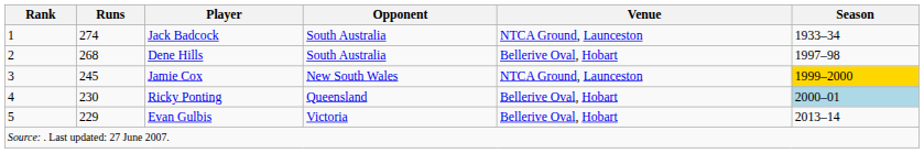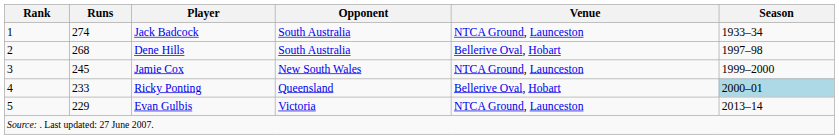 <table class="wikitable" style="width:90%;">
 <tr>
 <th>Rank</th>
 <th>Runs</th>
 <th>Player</th>
 <th>Opponent</th>
 <th>Venue</th>
 <th>Season</th>
 </tr>
 <tr>
 <td>1</td>
 <td>274</td>
 <td><a href='#'>Jack Badcock</a></td>
 <td><a href='#'>South Australia</a></td>
 <td><a href='#'>NTCA Ground</a>, <a href='#'>Launceston</a></td>
 <td>1933–34</td>
 </tr>
 <tr>
 <td>2</td>
 <td>268</td>
 <td><a href='#'>Dene Hills</a></td>
 <td><a href='#'>South Australia</a></td>
 <td><a href='#'>Bellerive Oval</a>, <a href='#'>Hobart</a></td>
 <td>1997–98</td>
 </tr>
 <tr>
 <td>3</td>
 <td>245</td>
 <td><a href='#'>Jamie Cox</a></td>
 <td><a href='#'>New South Wales</a></td>
 <td><a href='#'>NTCA Ground</a>, <a href='#'>Launceston</a></td>
-<td style="background: gold;">1999–2000</td>
+<td>1999–2000</td>
 </tr>
 <tr>
 <td>4</td>
-<td>230</td>
+<td>233</td>
 <td><a href='#'>Ricky Ponting</a></td>
 <td><a href='#'>Queensland</a></td>
 <td><a href='#'>Bellerive Oval</a>, <a href='#'>Hobart</a></td>
 <td style="background: lightblue;">2000–01</td>
 </tr>
 <tr>
 <td>5</td>
 <td>229</td>
 <td><a href='#'>Evan Gulbis</a></td>
 <td><a href='#'>Victoria</a></td>
-<td><a href='#'>Bellerive Oval</a>, <a href='#'>Hobart</a></td>
+<td><a href='#'>NTCA Ground</a>, <a href='#'>Launceston</a></td>
 <td>2013–14</td>
 </tr>
 <tr>
 <td colspan=6><small><em>Source: </em>. Last updated: 27 June 2007.</small></td>
 </tr>
 </table>
